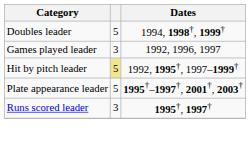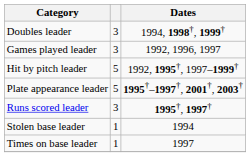 <table class="wikitable" margin: 5px; text-align: center;>
 <tr>
 <th>Category</th>
 <th></th>
 <th>Dates</th>
 </tr>
 <tr>
 <td>Doubles leader</td>
-<td align="center">5</td>
+<td align="center">3</td>
 <td align="center">1994, <strong>1998</strong><sup>†</sup>, <strong>1999</strong><sup>†</sup></td>
 </tr>
 <tr>
 <td>Games played leader</td>
 <td align="center">3</td>
 <td align="center">1992, 1996, 1997</td>
 </tr>
 <tr>
 <td>Hit by pitch leader</td>
-<td align="center" style="background: khaki;">5</td>
+<td align="center">5</td>
 <td align="center">1992, <strong>1995</strong><sup>†</sup>, 1997–<strong>1999</strong><sup>†</sup></td>
 </tr>
 <tr>
 <td>Plate appearance leader</td>
 <td align="center">5</td>
 <td align="center"><strong>1995</strong><sup>†</sup>–<strong>1997</strong><sup>†</sup>, <strong>2001</strong><sup>†</sup>, <strong>2003</strong><sup>†</sup></td>
 </tr>
 <tr>
 <td><a href='#'>Runs scored leader</a></td>
 <td align="center">3</td>
 <td align="center"><strong>1995</strong><sup>†</sup>, <strong>1997</strong><sup>†</sup></td>
 </tr>
 <tr>
+<td>Stolen base leader</td>
+<td align="center">1</td>
+<td align="center">1994</td>
+</tr>
+<tr>
+<td>Times on base leader</td>
+<td align="center">1</td>
+<td align="center">1997</td>
+</tr>
+<tr>
 </tr>
 </table>
